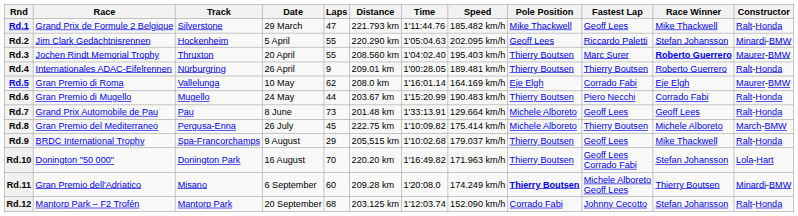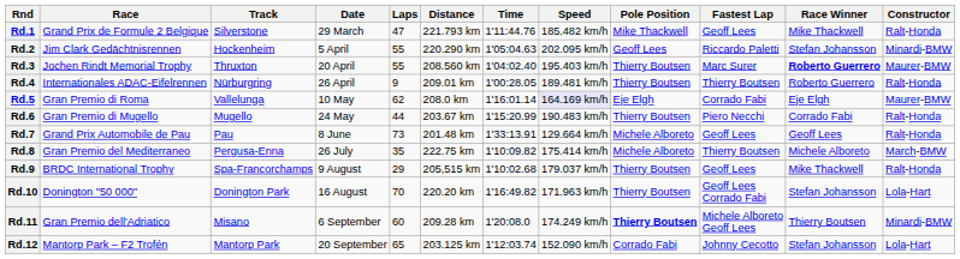 <table class="wikitable" style="font-size: 85%;">
 <tr>
 <th>Rnd</th>
 <th>Race</th>
 <th>Track</th>
 <th>Date</th>
 <th>Laps</th>
 <th>Distance</th>
 <th>Time</th>
 <th>Speed</th>
 <th>Pole Position</th>
 <th>Fastest Lap</th>
 <th>Race Winner</th>
 <th>Constructor</th>
 </tr>
 <tr>
 <th><a href='#'>Rd.1</a></th>
 <td> <a href='#'>Grand Prix de Formule 2 Belgique</a></td>
 <td><a href='#'>Silverstone</a></td>
 <td>29 March</td>
 <td>47</td>
 <td>221.793 km</td>
 <td>1'11:44.76</td>
 <td>185.482 km/h</td>
 <td> <a href='#'>Mike Thackwell</a></td>
 <td> <a href='#'>Geoff Lees</a></td>
 <td> <a href='#'>Mike Thackwell</a></td>
 <td><a href='#'>Ralt</a>-<a href='#'>Honda</a></td>
 </tr>
 <tr>
 <th>Rd.2</th>
 <td> <a href='#'>Jim Clark Gedächtnisrennen</a></td>
 <td><a href='#'>Hockenheim</a></td>
 <td>5 April</td>
 <td>55</td>
 <td>220.290 km</td>
 <td>1'05:04.63</td>
 <td>202.095 km/h</td>
 <td> <a href='#'>Geoff Lees</a></td>
 <td> <a href='#'>Riccardo Paletti</a></td>
 <td> <a href='#'>Stefan Johansson</a></td>
 <td><a href='#'>Minardi</a>-<a href='#'>BMW</a></td>
 </tr>
 <tr>
 <th>Rd.3</th>
 <td> <a href='#'>Jochen Rindt Memorial Trophy</a></td>
 <td><a href='#'>Thruxton</a></td>
 <td>20 April</td>
 <td>55</td>
 <td>208.560 km</td>
 <td>1'04:02.40</td>
 <td>195.403 km/h</td>
 <td> <a href='#'>Thierry Boutsen</a></td>
 <td> <a href='#'>Marc Surer</a></td>
 <td><strong> <a href='#'>Roberto Guerrero</a></strong></td>
 <td><a href='#'>Maurer</a>-<a href='#'>BMW</a></td>
 </tr>
 <tr>
 <th>Rd.4</th>
 <td> <a href='#'>Internationales ADAC-Eifelrennen</a></td>
 <td><a href='#'>Nürburgring</a></td>
 <td>26 April</td>
 <td>9</td>
 <td>209.01 km</td>
 <td>1'00:28.05</td>
 <td>189.481 km/h</td>
 <td> <a href='#'>Thierry Boutsen</a></td>
 <td> <a href='#'>Thierry Boutsen</a></td>
 <td> <a href='#'>Roberto Guerrero</a></td>
 <td><a href='#'>Ralt</a>-<a href='#'>Honda</a></td>
 </tr>
 <tr>
 <th><a href='#'>Rd.5</a></th>
 <td> <a href='#'>Gran Premio di Roma</a></td>
 <td><a href='#'>Vallelunga</a></td>
 <td>10 May</td>
 <td>62</td>
 <td>208.0 km</td>
 <td>1'16:01.14</td>
-<td>164.169 km/h</td>
+<td style="background: lavender;">164.169 km/h</td>
 <td> <a href='#'>Eje Elgh</a></td>
 <td> <a href='#'>Corrado Fabi</a></td>
 <td> <a href='#'>Eje Elgh</a></td>
 <td><a href='#'>Maurer</a>-<a href='#'>BMW</a></td>
 </tr>
 <tr>
 <th>Rd.6</th>
 <td> <a href='#'>Gran Premio di Mugello</a></td>
 <td><a href='#'>Mugello</a></td>
 <td>24 May</td>
 <td>44</td>
 <td>203.67 km</td>
 <td>1'15:20.99</td>
 <td>190.483 km/h</td>
 <td> <a href='#'>Thierry Boutsen</a></td>
 <td> <a href='#'>Piero Necchi</a></td>
 <td> <a href='#'>Corrado Fabi</a></td>
 <td><a href='#'>Ralt</a>-<a href='#'>Honda</a></td>
 </tr>
 <tr>
 <th>Rd.7</th>
 <td> <a href='#'>Grand Prix Automobile de Pau</a></td>
 <td><a href='#'>Pau</a></td>
 <td>8 June</td>
 <td>73</td>
 <td>201.48 km</td>
 <td>1'33:13.91</td>
 <td>129.664 km/h</td>
 <td> <a href='#'>Michele Alboreto</a></td>
 <td> <a href='#'>Geoff Lees</a></td>
 <td> <a href='#'>Geoff Lees</a></td>
 <td><a href='#'>Ralt</a>-<a href='#'>Honda</a></td>
 </tr>
 <tr>
 <th>Rd.8</th>
 <td> <a href='#'>Gran Premio del Mediterraneo</a></td>
 <td><a href='#'>Pergusa-Enna</a></td>
 <td>26 July</td>
-<td>45</td>
+<td>35</td>
 <td>222.75 km</td>
 <td>1'10:09.82</td>
 <td>175.414 km/h</td>
 <td> <a href='#'>Michele Alboreto</a></td>
 <td> <a href='#'>Thierry Boutsen</a></td>
 <td> <a href='#'>Michele Alboreto</a></td>
 <td><a href='#'>March</a>-<a href='#'>BMW</a></td>
 </tr>
 <tr>
 <th>Rd.9</th>
 <td> <a href='#'>BRDC International Trophy</a></td>
 <td><a href='#'>Spa-Francorchamps</a></td>
 <td>9 August</td>
 <td>29</td>
 <td>205,515 km</td>
 <td>1'10:02.68</td>
 <td>179.037 km/h</td>
 <td> <a href='#'>Thierry Boutsen</a></td>
 <td> <a href='#'>Geoff Lees</a></td>
 <td> <a href='#'>Mike Thackwell</a></td>
 <td><a href='#'>Ralt</a>-<a href='#'>Honda</a></td>
 </tr>
 <tr>
 <th>Rd.10</th>
 <td> <a href='#'>Donington "50 000"</a></td>
 <td><a href='#'>Donington Park</a></td>
 <td>16 August</td>
 <td>70</td>
 <td>220.20 km</td>
 <td>1'16:49.82</td>
 <td>171.963 km/h</td>
 <td> <a href='#'>Thierry Boutsen</a></td>
 <td> <a href='#'>Geoff Lees</a><br> <a href='#'>Corrado Fabi</a></td>
 <td> <a href='#'>Stefan Johansson</a></td>
 <td><a href='#'>Lola</a>-<a href='#'>Hart</a></td>
 </tr>
 <tr>
 <th>Rd.11</th>
 <td> <a href='#'>Gran Premio dell'Adriatico</a></td>
 <td><a href='#'>Misano</a></td>
 <td>6 September</td>
 <td>60</td>
 <td>209.28 km</td>
 <td>1'20:08.0</td>
 <td>174.249 km/h</td>
 <td><strong> <a href='#'>Thierry Boutsen</a></strong></td>
 <td> <a href='#'>Michele Alboreto</a><br> <a href='#'>Geoff Lees</a></td>
 <td> <a href='#'>Thierry Boutsen</a></td>
 <td><a href='#'>Minardi</a>-<a href='#'>BMW</a></td>
 </tr>
 <tr>
 <th>Rd.12</th>
 <td> <a href='#'>Mantorp Park – F2 Trofén</a></td>
 <td><a href='#'>Mantorp Park</a></td>
 <td>20 September</td>
-<td>68</td>
+<td>65</td>
 <td>203.125 km</td>
 <td>1'12:03.74</td>
 <td>152.090 km/h</td>
 <td> <a href='#'>Corrado Fabi</a></td>
 <td> <a href='#'>Johnny Cecotto</a></td>
 <td> <a href='#'>Stefan Johansson</a></td>
-<td><a href='#'>Ralt</a>-<a href='#'>Honda</a></td>
+<td><a href='#'>Lola</a>-<a href='#'>Hart</a></td>
 </tr>
 </table>
